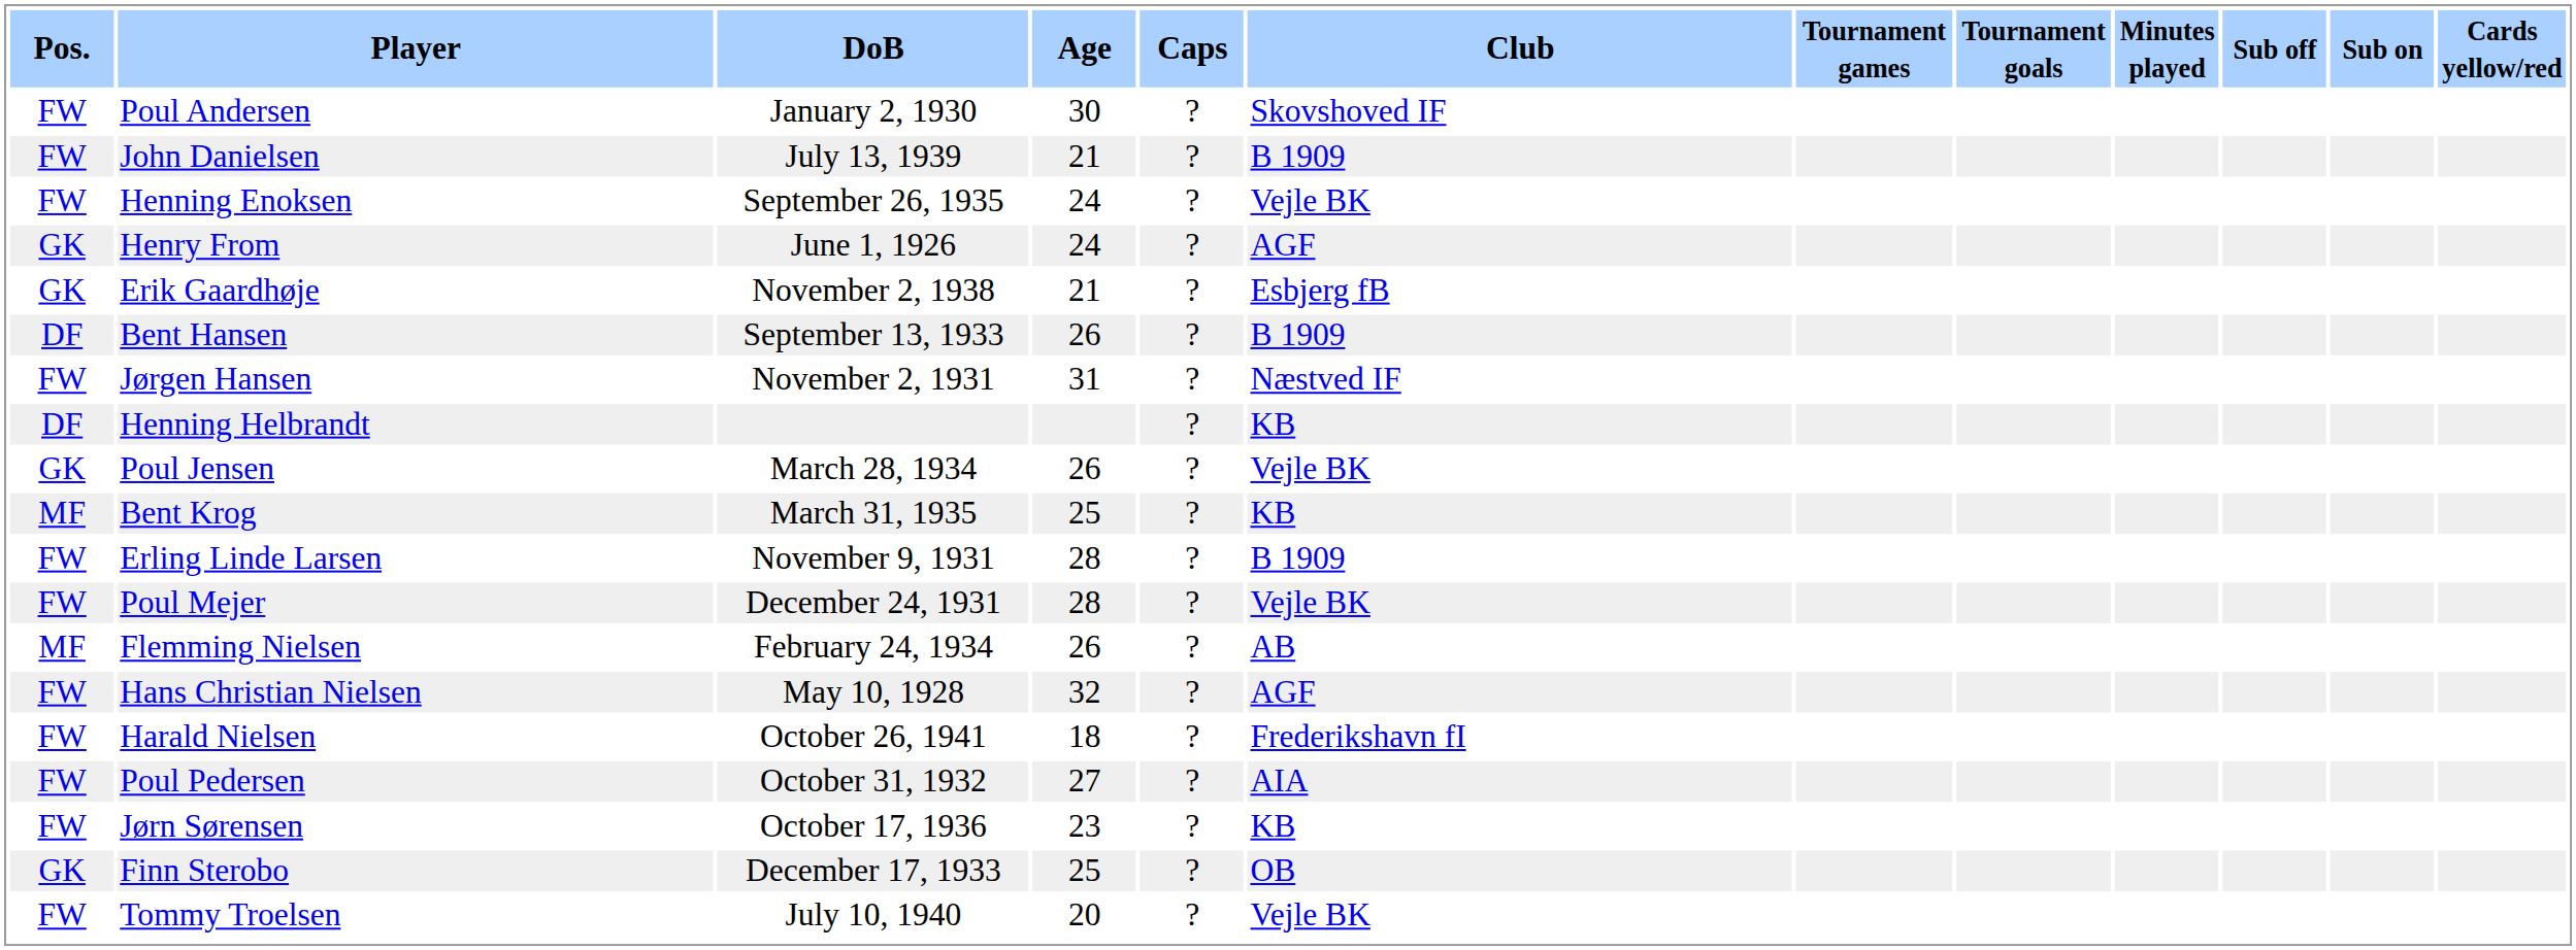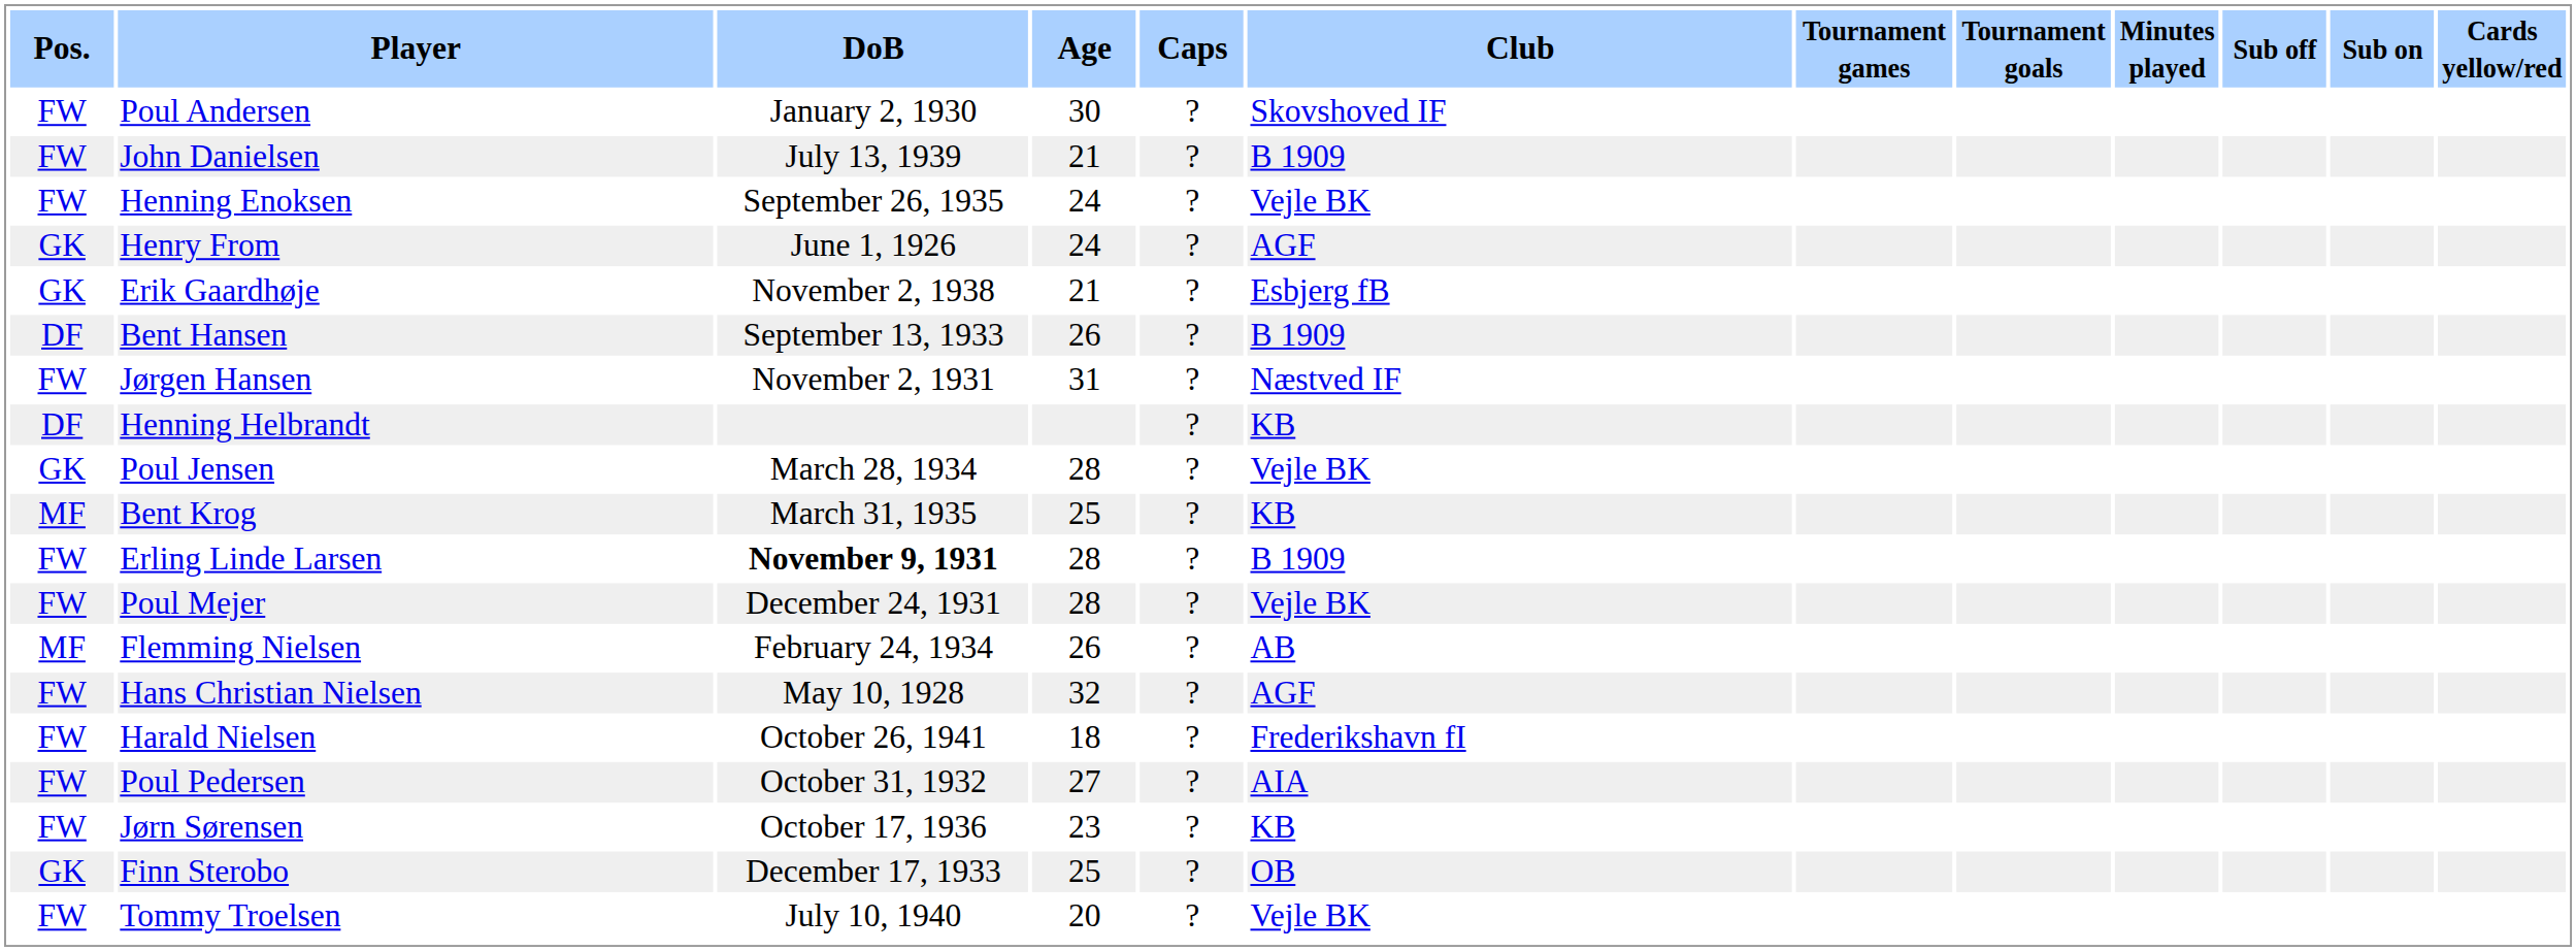 <table border="0" width="100%" style="border: 1px solid #999; background-color:white; text-align:center">
 <tr align="center" bgcolor="#AAD0FF">
 <th width=4%>Pos.</th>
 <th width=23%>Player</th>
 <th width=12%>DoB</th>
 <th width=4%>Age</th>
 <th width=4%>Caps</th>
 <th width=21%>Club</th>
 <th width=6%><small>Tournament<br>games</small></th>
 <th width=6%><small>Tournament<br>goals</small></th>
 <th width=4%><small>Minutes<br>played</small></th>
 <th width=4%><small>Sub off</small></th>
 <th width=4%><small>Sub on</small></th>
 <th width=4%><small>Cards<br>yellow/red</small></th>
 </tr>
 <tr>
 <td><a href='#'>FW</a></td>
 <td align="left"><a href='#'>Poul Andersen</a></td>
 <td>January 2, 1930</td>
 <td>30</td>
 <td>?</td>
 <td align="left"> <a href='#'>Skovshoved IF</a></td>
 <td></td>
 <td></td>
 <td></td>
 <td></td>
 <td></td>
 <td></td>
 </tr>
 <tr bgcolor="#EFEFEF">
 <td><a href='#'>FW</a></td>
 <td align="left"><a href='#'>John Danielsen</a></td>
 <td>July 13, 1939</td>
 <td>21</td>
 <td>?</td>
 <td align="left"> <a href='#'>B 1909</a></td>
 <td></td>
 <td></td>
 <td></td>
 <td></td>
 <td></td>
 <td></td>
 </tr>
 <tr>
 <td><a href='#'>FW</a></td>
 <td align="left"><a href='#'>Henning Enoksen</a></td>
 <td>September 26, 1935</td>
 <td>24</td>
 <td>?</td>
 <td align="left"> <a href='#'>Vejle BK</a></td>
 <td></td>
 <td></td>
 <td></td>
 <td></td>
 <td></td>
 <td></td>
 </tr>
 <tr bgcolor="#EFEFEF">
 <td><a href='#'>GK</a></td>
 <td align="left"><a href='#'>Henry From</a></td>
 <td>June 1, 1926</td>
 <td>24</td>
 <td>?</td>
 <td align="left"> <a href='#'>AGF</a></td>
 <td></td>
 <td></td>
 <td></td>
 <td></td>
 <td></td>
 <td></td>
 </tr>
 <tr>
 <td><a href='#'>GK</a></td>
 <td align="left"><a href='#'>Erik Gaardhøje</a></td>
 <td>November 2, 1938</td>
 <td>21</td>
 <td>?</td>
 <td align="left"> <a href='#'>Esbjerg fB</a></td>
 <td></td>
 <td></td>
 <td></td>
 <td></td>
 <td></td>
 <td></td>
 </tr>
 <tr bgcolor="#EFEFEF">
 <td><a href='#'>DF</a></td>
 <td align="left"><a href='#'>Bent Hansen</a></td>
 <td>September 13, 1933</td>
 <td>26</td>
 <td>?</td>
 <td align="left"> <a href='#'>B 1909</a></td>
 <td></td>
 <td></td>
 <td></td>
 <td></td>
 <td></td>
 <td></td>
 </tr>
 <tr>
 <td><a href='#'>FW</a></td>
 <td align="left"><a href='#'>Jørgen Hansen</a></td>
 <td>November 2, 1931</td>
 <td>31</td>
 <td>?</td>
 <td align="left"> <a href='#'>Næstved IF</a></td>
 <td></td>
 <td></td>
 <td></td>
 <td></td>
 <td></td>
 <td></td>
 </tr>
 <tr bgcolor="#EFEFEF">
 <td><a href='#'>DF</a></td>
 <td align="left"><a href='#'>Henning Helbrandt</a></td>
 <td></td>
 <td></td>
 <td>?</td>
 <td align="left"> <a href='#'>KB</a></td>
 <td></td>
 <td></td>
 <td></td>
 <td></td>
 <td></td>
 <td></td>
 </tr>
 <tr>
 <td><a href='#'>GK</a></td>
 <td align="left"><a href='#'>Poul Jensen</a></td>
 <td>March 28, 1934</td>
-<td>26</td>
+<td>28</td>
 <td>?</td>
 <td align="left"> <a href='#'>Vejle BK</a></td>
 <td></td>
 <td></td>
 <td></td>
 <td></td>
 <td></td>
 <td></td>
 </tr>
 <tr bgcolor="#EFEFEF">
 <td><a href='#'>MF</a></td>
 <td align="left"><a href='#'>Bent Krog</a></td>
 <td>March 31, 1935</td>
 <td>25</td>
 <td>?</td>
 <td align="left"> <a href='#'>KB</a></td>
 <td></td>
 <td></td>
 <td></td>
 <td></td>
 <td></td>
 <td></td>
 </tr>
 <tr>
 <td><a href='#'>FW</a></td>
 <td align="left"><a href='#'>Erling Linde Larsen</a></td>
-<td>November 9, 1931</td>
+<td><strong>November 9, 1931</strong></td>
 <td>28</td>
 <td>?</td>
 <td align="left"> <a href='#'>B 1909</a></td>
 <td></td>
 <td></td>
 <td></td>
 <td></td>
 <td></td>
 <td></td>
 </tr>
 <tr bgcolor="#EFEFEF">
 <td><a href='#'>FW</a></td>
 <td align="left"><a href='#'>Poul Mejer</a></td>
 <td>December 24, 1931</td>
 <td>28</td>
 <td>?</td>
 <td align="left"> <a href='#'>Vejle BK</a></td>
 <td></td>
 <td></td>
 <td></td>
 <td></td>
 <td></td>
 <td></td>
 </tr>
 <tr>
 <td><a href='#'>MF</a></td>
 <td align="left"><a href='#'>Flemming Nielsen</a></td>
 <td>February 24, 1934</td>
 <td>26</td>
 <td>?</td>
 <td align="left"> <a href='#'>AB</a></td>
 <td></td>
 <td></td>
 <td></td>
 <td></td>
 <td></td>
 <td></td>
 </tr>
 <tr bgcolor="#EFEFEF">
 <td><a href='#'>FW</a></td>
 <td align="left"><a href='#'>Hans Christian Nielsen</a></td>
 <td>May 10, 1928</td>
 <td>32</td>
 <td>?</td>
 <td align="left"> <a href='#'>AGF</a></td>
 <td></td>
 <td></td>
 <td></td>
 <td></td>
 <td></td>
 <td></td>
 </tr>
 <tr>
 <td><a href='#'>FW</a></td>
 <td align="left"><a href='#'>Harald Nielsen</a></td>
 <td>October 26, 1941</td>
 <td>18</td>
 <td>?</td>
 <td align="left"> <a href='#'>Frederikshavn fI</a></td>
 <td></td>
 <td></td>
 <td></td>
 <td></td>
 <td></td>
 <td></td>
 </tr>
 <tr bgcolor="#EFEFEF">
 <td><a href='#'>FW</a></td>
 <td align="left"><a href='#'>Poul Pedersen</a></td>
 <td>October 31, 1932</td>
 <td>27</td>
 <td>?</td>
 <td align="left"> <a href='#'>AIA</a></td>
 <td></td>
 <td></td>
 <td></td>
 <td></td>
 <td></td>
 <td></td>
 </tr>
 <tr>
 <td><a href='#'>FW</a></td>
 <td align="left"><a href='#'>Jørn Sørensen</a></td>
 <td>October 17, 1936</td>
 <td>23</td>
 <td>?</td>
 <td align="left"> <a href='#'>KB</a></td>
 <td></td>
 <td></td>
 <td></td>
 <td></td>
 <td></td>
 <td></td>
 </tr>
 <tr bgcolor="#EFEFEF">
 <td><a href='#'>GK</a></td>
 <td align="left"><a href='#'>Finn Sterobo</a></td>
 <td>December 17, 1933</td>
 <td>25</td>
 <td>?</td>
 <td align="left"> <a href='#'>OB</a></td>
 <td></td>
 <td></td>
 <td></td>
 <td></td>
 <td></td>
 <td></td>
 </tr>
 <tr>
 <td><a href='#'>FW</a></td>
 <td align="left"><a href='#'>Tommy Troelsen</a></td>
 <td>July 10, 1940</td>
 <td>20</td>
 <td>?</td>
 <td align="left"> <a href='#'>Vejle BK</a></td>
 <td></td>
 <td></td>
 <td></td>
 <td></td>
 <td></td>
 <td></td>
 </tr>
 <tr>
 </tr>
 </table>
